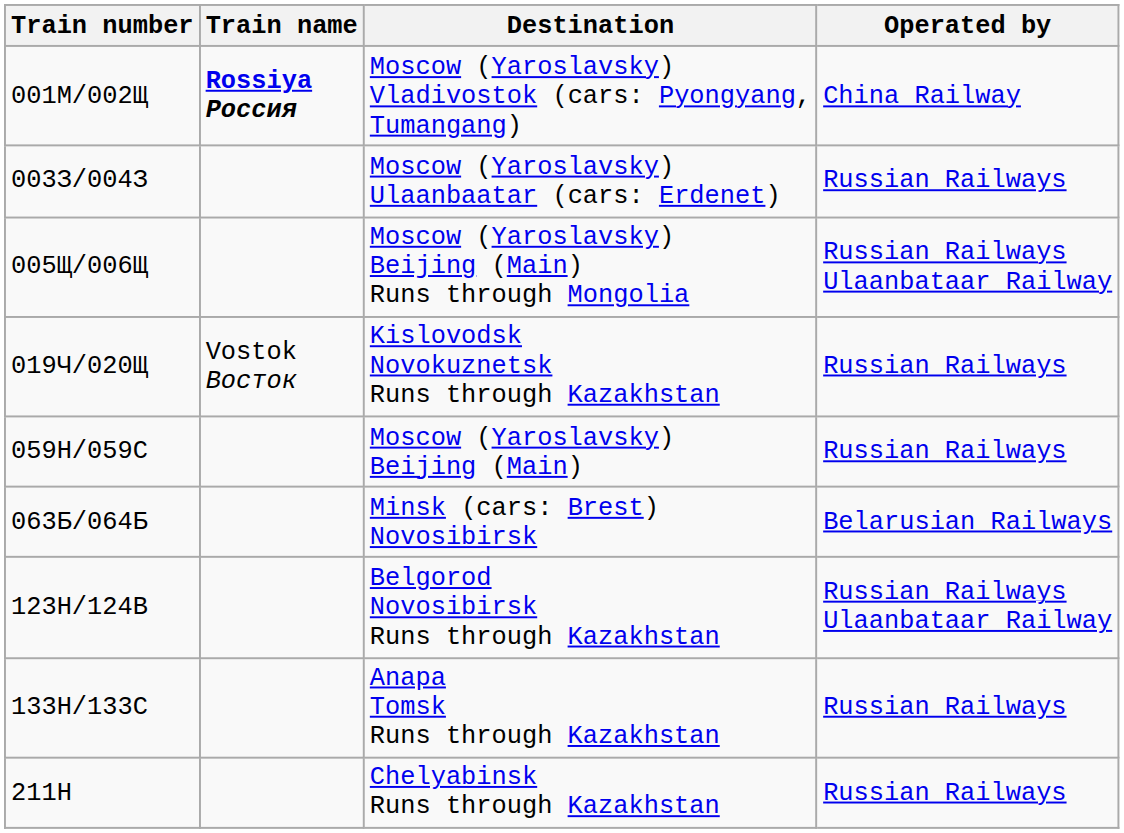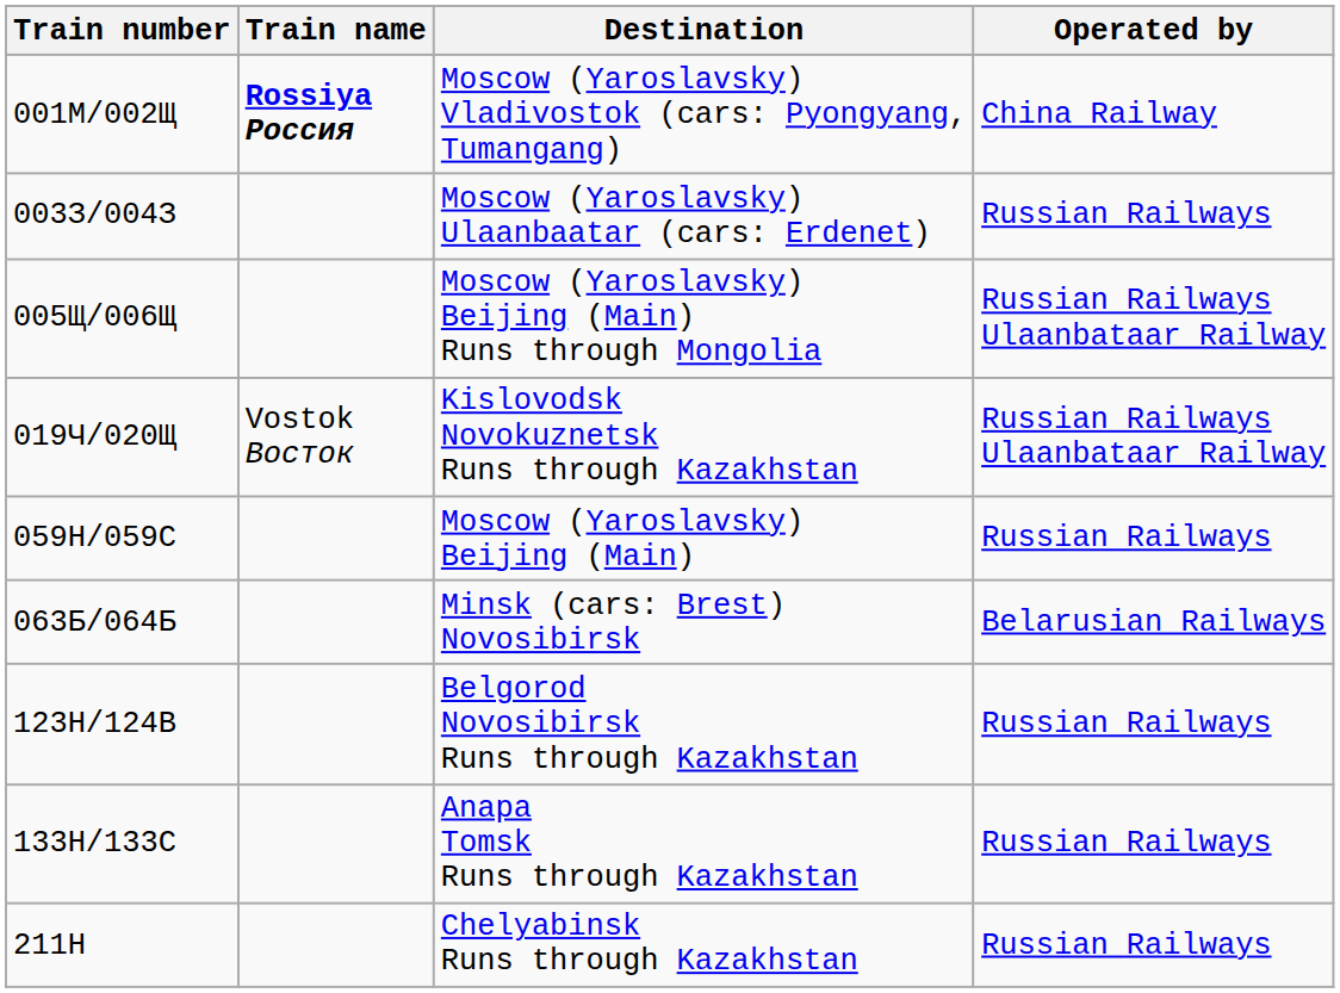 <table class="wikitable">
 <tr>
 <th>Train number</th>
 <th>Train name</th>
 <th>Destination</th>
 <th>Operated by</th>
 </tr>
 <tr>
 <td>001М/002Щ</td>
 <td><strong><a href='#'>Rossiya</a> <br><em>Россия</em></strong></td>
 <td> <a href='#'>Moscow</a> (<a href='#'>Yaroslavsky</a>)<br> <a href='#'>Vladivostok</a> (cars:  <a href='#'>Pyongyang</a>,<br> <a href='#'>Tumangang</a>)</td>
 <td> <a href='#'>China Railway</a></td>
 </tr>
 <tr>
 <td>003З/004З</td>
 <td></td>
 <td> <a href='#'>Moscow</a> (<a href='#'>Yaroslavsky</a>)<br> <a href='#'>Ulaanbaatar</a> (cars:  <a href='#'>Erdenet</a>)</td>
 <td> <a href='#'>Russian Railways</a></td>
 </tr>
 <tr>
 <td>005Щ/006Щ</td>
 <td></td>
 <td> <a href='#'>Moscow</a> (<a href='#'>Yaroslavsky</a>)<br> <a href='#'>Beijing</a> (<a href='#'>Main</a>)<br>Runs through  <a href='#'>Mongolia</a></td>
 <td> <a href='#'>Russian Railways</a><br> <a href='#'>Ulaanbataar Railway</a></td>
 </tr>
 <tr>
 <td>019Ч/020Щ</td>
 <td>Vostok <br><em>Восток</em></td>
 <td> <a href='#'>Kislovodsk</a><br> <a href='#'>Novokuznetsk</a><br>Runs through  <a href='#'>Kazakhstan</a></td>
-<td> <a href='#'>Russian Railways</a></td>
+<td> <a href='#'>Russian Railways</a><br> <a href='#'>Ulaanbataar Railway</a></td>
 </tr>
 <tr>
 <td>059Н/059С</td>
 <td></td>
 <td> <a href='#'>Moscow</a> (<a href='#'>Yaroslavsky</a>)<br> <a href='#'>Beijing</a> (<a href='#'>Main</a>)</td>
 <td> <a href='#'>Russian Railways</a></td>
 </tr>
 <tr>
 <td>063Б/064Б</td>
 <td></td>
 <td> <a href='#'>Minsk</a> (cars:  <a href='#'>Brest</a>)<br> <a href='#'>Novosibirsk</a></td>
 <td> <a href='#'>Belarusian Railways</a></td>
 </tr>
 <tr>
 <td>123Н/124В</td>
 <td></td>
 <td> <a href='#'>Belgorod</a><br> <a href='#'>Novosibirsk</a><br>Runs through  <a href='#'>Kazakhstan</a></td>
-<td> <a href='#'>Russian Railways</a><br> <a href='#'>Ulaanbataar Railway</a></td>
+<td> <a href='#'>Russian Railways</a></td>
 </tr>
 <tr>
 <td>133Н/133С</td>
 <td></td>
 <td> <a href='#'>Anapa</a><br> <a href='#'>Tomsk</a><br>Runs through  <a href='#'>Kazakhstan</a></td>
 <td> <a href='#'>Russian Railways</a></td>
 </tr>
 <tr>
 <td>211Н</td>
 <td></td>
 <td> <a href='#'>Chelyabinsk</a><br>Runs through  <a href='#'>Kazakhstan</a></td>
 <td> <a href='#'>Russian Railways</a></td>
 </tr>
 </table>
